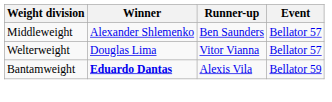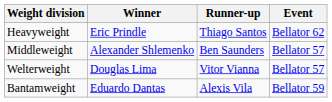 <table class="wikitable">
 <tr>
 <th>Weight division</th>
 <th>Winner</th>
 <th>Runner-up</th>
 <th>Event</th>
+</tr>
+<tr>
+<td>Heavyweight</td>
+<td><a href='#'>Eric Prindle</a></td>
+<td><a href='#'>Thiago Santos</a></td>
+<td><a href='#'>Bellator 62</a></td>
 </tr>
 <tr>
 <td>Middleweight</td>
 <td><a href='#'>Alexander Shlemenko</a></td>
 <td><a href='#'>Ben Saunders</a></td>
 <td><a href='#'>Bellator 57</a></td>
 </tr>
 <tr>
 <td>Welterweight</td>
 <td><a href='#'>Douglas Lima</a></td>
 <td><a href='#'>Vitor Vianna</a></td>
 <td><a href='#'>Bellator 57</a></td>
 </tr>
 <tr>
 <td>Bantamweight</td>
-<td><strong><a href='#'>Eduardo Dantas</a></strong></td>
+<td><a href='#'>Eduardo Dantas</a></td>
 <td><a href='#'>Alexis Vila</a></td>
 <td><a href='#'>Bellator 59</a></td>
 </tr>
 </table>
